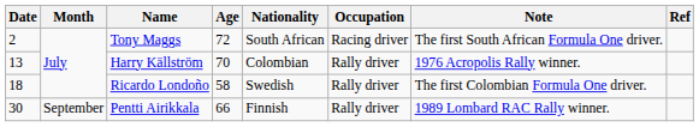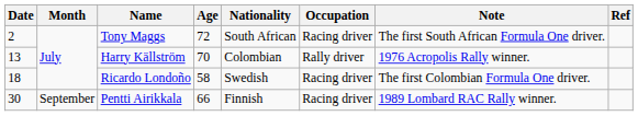 <table class="wikitable" style="font-size:85%;">
 <tr>
 <th>Date</th>
 <th>Month</th>
 <th>Name</th>
 <th>Age</th>
 <th>Nationality</th>
 <th>Occupation</th>
 <th>Note</th>
 <th>Ref</th>
 </tr>
 <tr>
 <td>2</td>
 <td rowspan=3><a href='#'>July</a></td>
 <td><a href='#'>Tony Maggs</a></td>
 <td>72</td>
 <td>South African</td>
 <td>Racing driver</td>
 <td>The first South African <a href='#'>Formula One</a> driver.</td>
 <td></td>
 </tr>
 <tr>
 <td>13</td>
 <td><a href='#'>Harry Källström</a></td>
 <td>70</td>
 <td>Colombian</td>
 <td>Rally driver</td>
 <td><a href='#'>1976 Acropolis Rally</a> winner.</td>
 <td></td>
 </tr>
 <tr>
 <td>18</td>
 <td><a href='#'>Ricardo Londoño</a></td>
 <td>58</td>
 <td>Swedish</td>
-<td>Rally driver</td>
+<td>Racing driver</td>
 <td>The first Colombian <a href='#'>Formula One</a> driver.</td>
 <td></td>
 </tr>
 <tr>
 <td>30</td>
 <td>September</td>
 <td><a href='#'>Pentti Airikkala</a></td>
 <td>66</td>
 <td>Finnish</td>
-<td>Rally driver</td>
+<td>Racing driver</td>
 <td><a href='#'>1989 Lombard RAC Rally</a> winner.</td>
 <td></td>
 </tr>
 </table>
